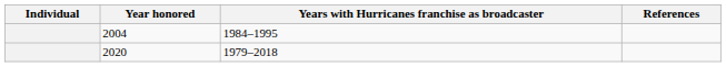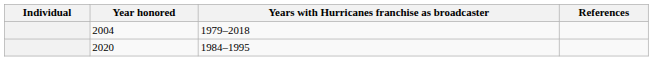 <table class="wikitable sortable" width="75%">
 <tr>
 <th scope="col">Individual</th>
 <th scope="col">Year honored</th>
 <th scope="col">Years with Hurricanes franchise as broadcaster</th>
 <th scope="col" class="unsortable">References</th>
 </tr>
 <tr>
 <th scope="row"></th>
 <td>2004</td>
-<td>1984–1995</td>
+<td>1979–2018</td>
 <td></td>
 </tr>
 <tr>
 <th scope="row"></th>
 <td>2020</td>
-<td>1979–2018</td>
+<td>1984–1995</td>
 <td></td>
 </tr>
 </table>
